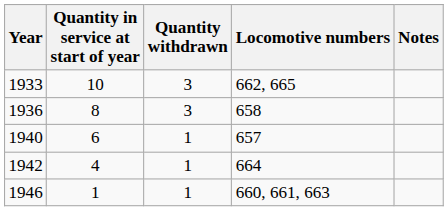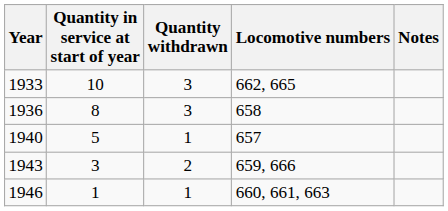 <table class=wikitable style=text-align:center>
 <tr>
 <th>Year</th>
 <th>Quantity in<br>service at<br>start of year</th>
 <th>Quantity<br>withdrawn</th>
 <th>Locomotive numbers</th>
 <th>Notes</th>
 </tr>
 <tr>
 <td>1933</td>
 <td>10</td>
 <td>3</td>
 <td align=left>662, 665</td>
 <td align=left></td>
 </tr>
 <tr>
 <td>1936</td>
 <td>8</td>
 <td>3</td>
 <td align=left>658</td>
 <td align=left></td>
 </tr>
 <tr>
 <td>1940</td>
-<td>6</td>
+<td>5</td>
 <td>1</td>
 <td align=left>657</td>
 <td align=left></td>
 </tr>
 <tr>
-<td>1942</td>
-<td>4</td>
-<td>1</td>
-<td align=left>664</td>
+<td>1943</td>
+<td>3</td>
+<td>2</td>
+<td align=left>659, 666</td>
 <td align=left></td>
 </tr>
 <tr>
 <td>1946</td>
 <td>1</td>
 <td>1</td>
 <td align=left>660, 661, 663</td>
 <td align=left></td>
 </tr>
 </table>
